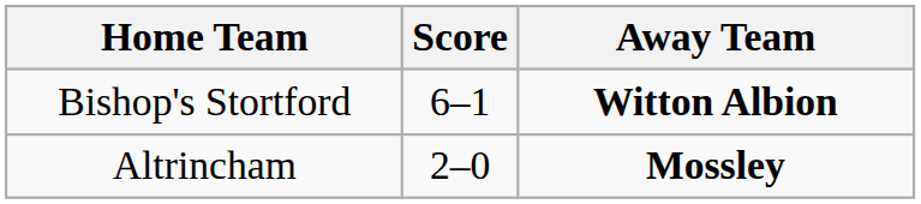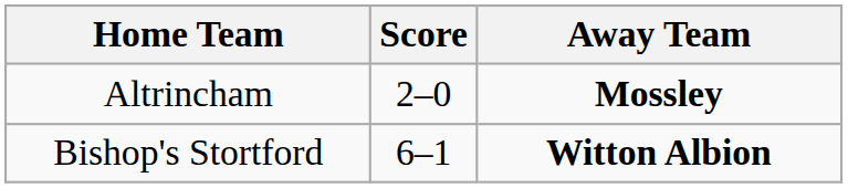 <table class="wikitable" style="text-align:center">
 <tr>
 <th width=150>Home Team</th>
 <th width=20>Score</th>
 <th width=150>Away Team</th>
 </tr>
 <tr>
+<td>Altrincham</td>
+<td>2–0</td>
+<td><strong>Mossley</strong></td>
+</tr>
+<tr>
 <td>Bishop's Stortford</td>
 <td>6–1</td>
 <td><strong>Witton Albion</strong></td>
 </tr>
-<tr>
-<td>Altrincham</td>
-<td>2–0</td>
-<td><strong>Mossley</strong></td>
-</tr>
 </table>
